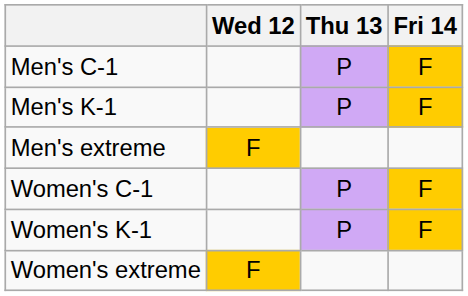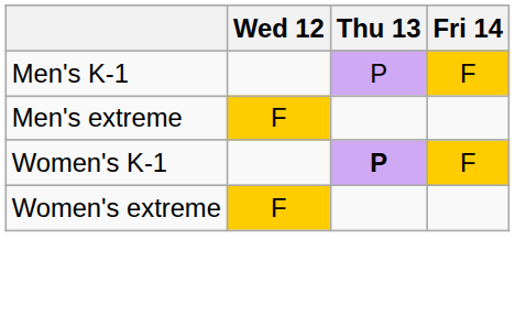 <table class="wikitable" style="margin:0.5em auto; font-size:90%; line-height:1.25em; text-align:center;">
 <tr>
 <th></th>
 <th>Wed 12</th>
 <th>Thu 13</th>
 <th>Fri 14</th>
-</tr>
-<tr>
-<td align=left>Men's C-1</td>
-<td></td>
-<td style="background-color:#D0A9F5;">P</td>
-<td style="background-color:#FFCC00;">F</td>
 </tr>
 <tr>
 <td align=left>Men's K-1</td>
 <td></td>
 <td style="background-color:#D0A9F5;">P</td>
 <td style="background-color:#FFCC00;">F</td>
 </tr>
 <tr>
 <td align=left>Men's extreme</td>
 <td style="background-color:#FFCC00;">F</td>
 <td></td>
 <td></td>
 </tr>
 <tr>
-<td align=left>Women's C-1</td>
-<td></td>
-<td style="background-color:#D0A9F5;">P</td>
-<td style="background-color:#FFCC00;">F</td>
-</tr>
-<tr>
 <td align=left>Women's K-1</td>
 <td></td>
-<td style="background-color:#D0A9F5;">P</td>
+<td style="background-color:#D0A9F5;"><strong>P</strong></td>
 <td style="background-color:#FFCC00;">F</td>
 </tr>
 <tr>
 <td align=left>Women's extreme</td>
 <td style="background-color:#FFCC00;">F</td>
 <td></td>
 <td></td>
 </tr>
 </table>
